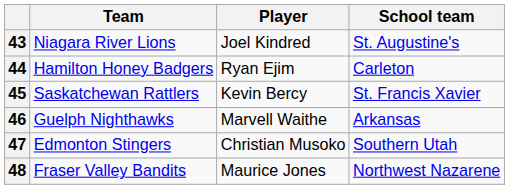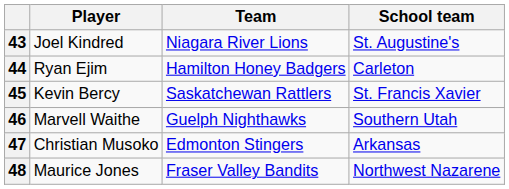 <table class="wikitable">
 <tr>
 <th></th>
+<th>Player</th>
 <th>Team</th>
-<th>Player</th>
 <th>School team</th>
 </tr>
 <tr>
 <th>43</th>
+<td>Joel Kindred</td>
 <td><a href='#'>Niagara River Lions</a></td>
-<td>Joel Kindred</td>
 <td><a href='#'>St. Augustine's</a></td>
 </tr>
 <tr>
 <th>44</th>
+<td>Ryan Ejim</td>
 <td><a href='#'>Hamilton Honey Badgers</a></td>
-<td>Ryan Ejim</td>
 <td><a href='#'>Carleton</a></td>
 </tr>
 <tr>
 <th>45</th>
+<td>Kevin Bercy</td>
 <td><a href='#'>Saskatchewan Rattlers</a></td>
-<td>Kevin Bercy</td>
 <td><a href='#'>St. Francis Xavier</a></td>
 </tr>
 <tr>
 <th>46</th>
+<td>Marvell Waithe</td>
 <td><a href='#'>Guelph Nighthawks</a></td>
-<td>Marvell Waithe</td>
+<td><a href='#'>Southern Utah</a></td>
+</tr>
+<tr>
+<th>47</th>
+<td>Christian Musoko</td>
+<td><a href='#'>Edmonton Stingers</a></td>
 <td><a href='#'>Arkansas</a></td>
 </tr>
 <tr>
-<th>47</th>
-<td><a href='#'>Edmonton Stingers</a></td>
-<td>Christian Musoko</td>
-<td><a href='#'>Southern Utah</a></td>
-</tr>
-<tr>
 <th>48</th>
+<td>Maurice Jones</td>
 <td><a href='#'>Fraser Valley Bandits</a></td>
-<td>Maurice Jones</td>
 <td><a href='#'>Northwest Nazarene</a></td>
 </tr>
 </table>
